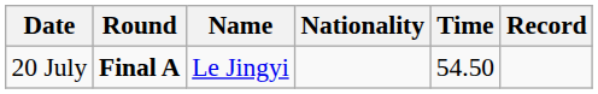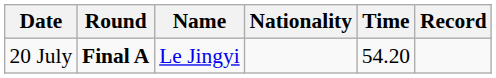 <table class="wikitable" style="text-align:center">
 <tr>
 <th>Date</th>
 <th>Round</th>
 <th>Name</th>
 <th>Nationality</th>
 <th>Time</th>
 <th>Record</th>
 </tr>
 <tr>
 <td>20 July</td>
 <td><strong>Final A</strong></td>
 <td align="left"><a href='#'>Le Jingyi</a></td>
 <td align="left"></td>
-<td>54.50</td>
+<td>54.20</td>
 <td></td>
 </tr>
 </table>
